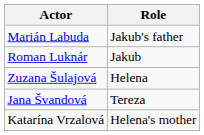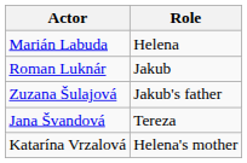 <table class="wikitable">
 <tr>
 <th>Actor</th>
 <th>Role</th>
 </tr>
 <tr>
 <td><a href='#'>Marián Labuda</a></td>
-<td>Jakub's father</td>
+<td>Helena</td>
 </tr>
 <tr>
 <td><a href='#'>Roman Luknár</a></td>
 <td>Jakub</td>
 </tr>
 <tr>
 <td><a href='#'>Zuzana Šulajová</a></td>
-<td>Helena</td>
+<td>Jakub's father</td>
 </tr>
 <tr>
 <td><a href='#'>Jana Švandová</a></td>
 <td>Tereza</td>
 </tr>
 <tr>
 <td>Katarína Vrzalová</td>
 <td>Helena's mother</td>
 </tr>
 </table>
